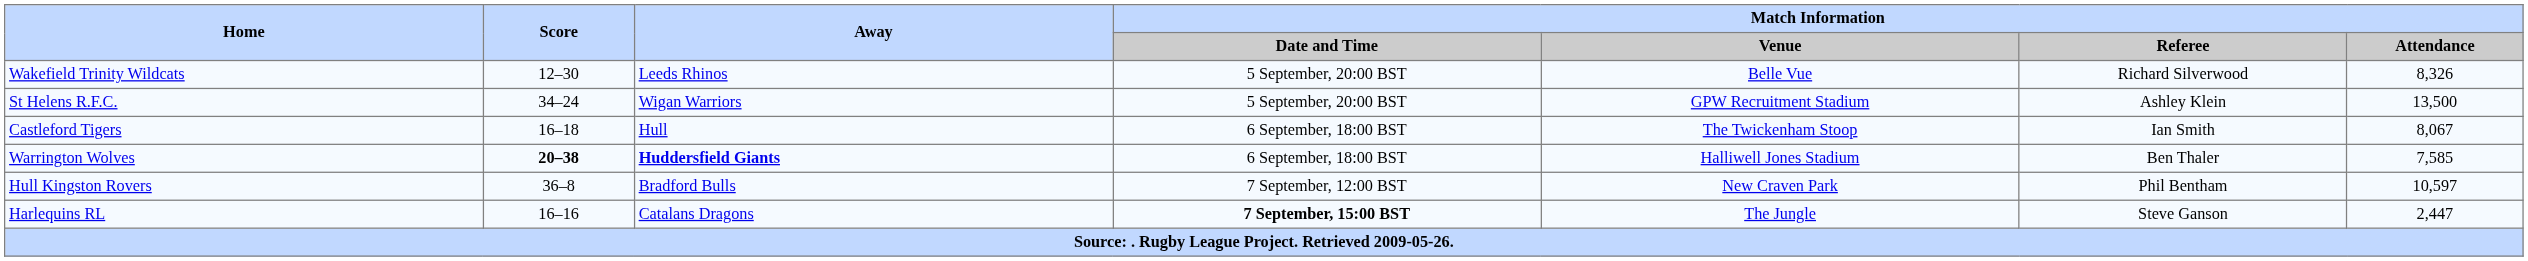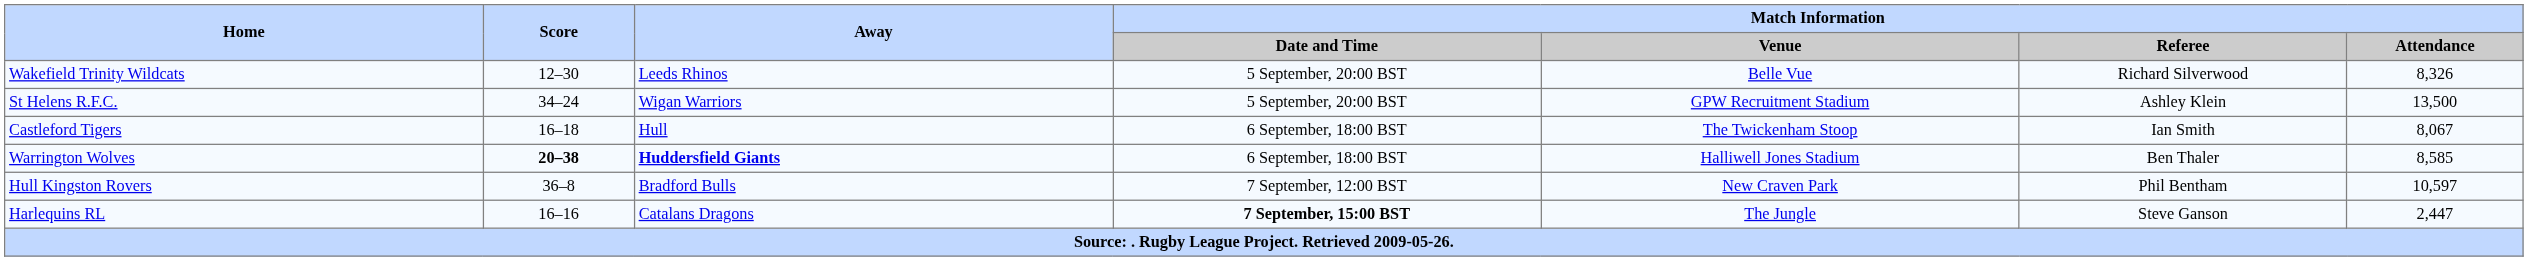 <table border="1" cellpadding="3" cellspacing="0" style="border-collapse:collapse; font-size:80%; text-align:center; width:100%;">
 <tr style="background:#c1d8ff;">
 <th rowspan="2" style="width:19%;">Home</th>
 <th rowspan="2" style="width:6%;">Score</th>
 <th rowspan="2" style="width:19%;">Away</th>
 <th colspan=6>Match Information</th>
 </tr>
 <tr style="background:#ccc;">
 <th width=17%>Date and Time</th>
 <th width=19%>Venue</th>
 <th width=13%>Referee</th>
 <th width=7%>Attendance</th>
 </tr>
 <tr style="background:#f5faff;">
 <td align=left> <a href='#'>Wakefield Trinity Wildcats</a></td>
 <td>12–30</td>
 <td align=left> <a href='#'>Leeds Rhinos</a></td>
 <td>5 September, 20:00 BST</td>
 <td><a href='#'>Belle Vue</a></td>
 <td>Richard Silverwood</td>
 <td>8,326</td>
 </tr>
 <tr style="background:#f5faff;">
 <td align=left> <a href='#'>St Helens R.F.C.</a></td>
 <td>34–24</td>
 <td align=left> <a href='#'>Wigan Warriors</a></td>
 <td>5 September, 20:00 BST</td>
 <td><a href='#'>GPW Recruitment Stadium</a></td>
 <td>Ashley Klein</td>
 <td>13,500</td>
 </tr>
 <tr style="background:#f5faff;">
 <td align=left> <a href='#'>Castleford Tigers</a></td>
 <td>16–18</td>
 <td align=left> <a href='#'>Hull</a></td>
 <td>6 September, 18:00 BST</td>
 <td><a href='#'>The Twickenham Stoop</a></td>
 <td>Ian Smith</td>
 <td>8,067</td>
 </tr>
 <tr style="background:#f5faff;">
 <td align=left> <a href='#'>Warrington Wolves</a></td>
 <td><strong>20–38</strong></td>
 <td align=left><strong> <a href='#'>Huddersfield Giants</a></strong></td>
 <td>6 September, 18:00 BST</td>
 <td><a href='#'>Halliwell Jones Stadium</a></td>
 <td>Ben Thaler</td>
-<td>7,585</td>
+<td>8,585</td>
 </tr>
 <tr style="background:#f5faff;">
 <td align=left> <a href='#'>Hull Kingston Rovers</a></td>
 <td>36–8</td>
 <td align=left> <a href='#'>Bradford Bulls</a></td>
 <td>7 September, 12:00 BST</td>
 <td><a href='#'>New Craven Park</a></td>
 <td>Phil Bentham</td>
 <td>10,597</td>
 </tr>
 <tr style="background:#f5faff;">
 <td align=left> <a href='#'>Harlequins RL</a></td>
 <td>16–16</td>
 <td align=left> <a href='#'>Catalans Dragons</a></td>
 <td><strong>7 September, 15:00 BST</strong></td>
 <td><a href='#'>The Jungle</a></td>
 <td>Steve Ganson</td>
 <td>2,447</td>
 </tr>
 <tr style="background:#c1d8ff;">
 <th colspan=10>Source: . Rugby League Project. Retrieved 2009-05-26.</th>
 </tr>
 </table>
